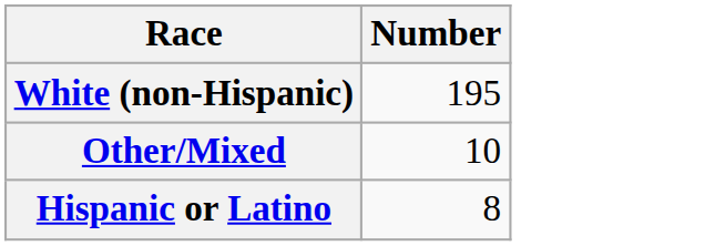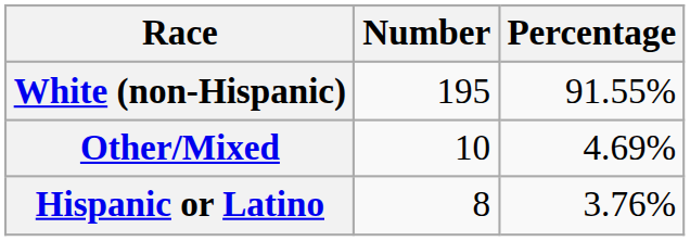 <table class="wikitable" style="text-align:right">
 <tr>
 <th scope="col">Race</th>
 <th scope="col">Number</th>
+<th scope="col">Percentage</th>
 </tr>
 <tr>
 <th scope="row"><a href='#'>White</a> (non-Hispanic)</th>
 <td>195</td>
+<td>91.55%</td>
 </tr>
 <tr>
 <th scope="row"><a href='#'>Other/Mixed</a></th>
 <td>10</td>
+<td>4.69%</td>
 </tr>
 <tr>
 <th scope="row"><a href='#'>Hispanic</a> or <a href='#'>Latino</a></th>
 <td>8</td>
+<td>3.76%</td>
 </tr>
 </table>
